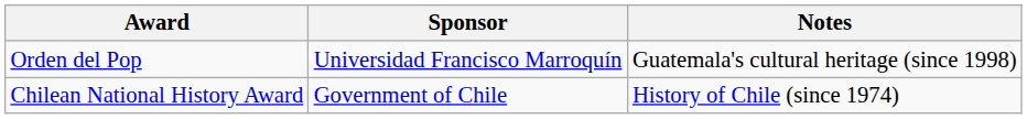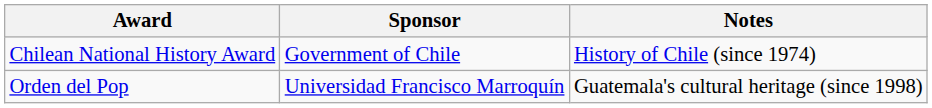 <table class="wikitable sortable">
 <tr>
 <th>Award</th>
 <th>Sponsor</th>
 <th>Notes</th>
 </tr>
 <tr>
+<td><a href='#'>Chilean National History Award</a></td>
+<td><a href='#'>Government of Chile</a></td>
+<td><a href='#'>History of Chile</a> (since 1974)</td>
+</tr>
+<tr>
 <td><a href='#'>Orden del Pop</a></td>
 <td><a href='#'>Universidad Francisco Marroquín</a></td>
 <td>Guatemala's cultural heritage (since 1998)</td>
 </tr>
-<tr>
-<td><a href='#'>Chilean National History Award</a></td>
-<td><a href='#'>Government of Chile</a></td>
-<td><a href='#'>History of Chile</a> (since 1974)</td>
-</tr>
 </table>
